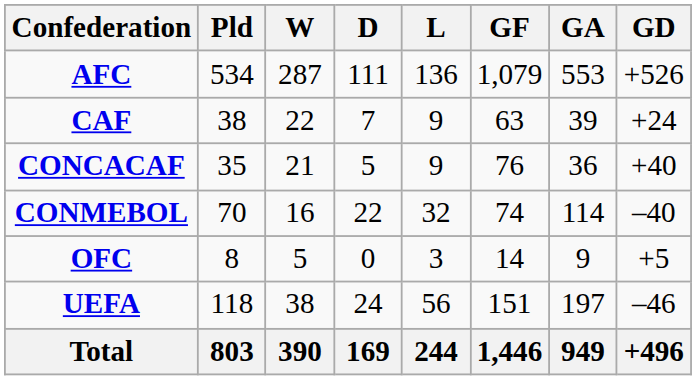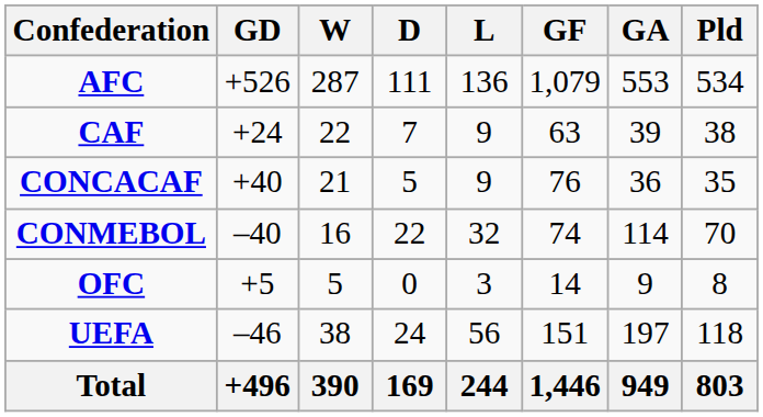 <table class="wikitable sortable" style="text-align: center;">
 <tr>
 <th width=70>Confederation</th>
-<th width=30>Pld</th>
+<th width=30>GD</th>
 <th width=30>W</th>
 <th width=30>D</th>
 <th width=30>L</th>
 <th width=30>GF</th>
 <th width=30>GA</th>
-<th width=30>GD</th>
+<th width=30>Pld</th>
 </tr>
 <tr>
 <td><strong><a href='#'>AFC</a></strong></td>
-<td>534</td>
+<td>+526</td>
 <td>287</td>
 <td>111</td>
 <td>136</td>
 <td>1,079</td>
 <td>553</td>
-<td>+526</td>
+<td>534</td>
 </tr>
 <tr>
 <td><strong><a href='#'>CAF</a></strong></td>
-<td>38</td>
+<td>+24</td>
 <td>22</td>
 <td>7</td>
 <td>9</td>
 <td>63</td>
 <td>39</td>
-<td>+24</td>
+<td>38</td>
 </tr>
 <tr>
 <td><strong><a href='#'>CONCACAF</a></strong></td>
-<td>35</td>
+<td>+40</td>
 <td>21</td>
 <td>5</td>
 <td>9</td>
 <td>76</td>
 <td>36</td>
-<td>+40</td>
+<td>35</td>
 </tr>
 <tr>
 <td><strong><a href='#'>CONMEBOL</a></strong></td>
-<td>70</td>
+<td>–40</td>
 <td>16</td>
 <td>22</td>
 <td>32</td>
 <td>74</td>
 <td>114</td>
-<td>–40</td>
+<td>70</td>
 </tr>
 <tr>
 <td><strong><a href='#'>OFC</a></strong></td>
-<td>8</td>
+<td>+5</td>
 <td>5</td>
 <td>0</td>
 <td>3</td>
 <td>14</td>
 <td>9</td>
-<td>+5</td>
+<td>8</td>
 </tr>
 <tr>
 <td><strong><a href='#'>UEFA</a></strong></td>
-<td>118</td>
+<td>–46</td>
 <td>38</td>
 <td>24</td>
 <td>56</td>
 <td>151</td>
 <td>197</td>
-<td>–46</td>
+<td>118</td>
 </tr>
 <tr>
 <th>Total</th>
-<th>803</th>
+<th>+496</th>
 <th>390</th>
 <th>169</th>
 <th>244</th>
 <th>1,446</th>
 <th>949</th>
-<th>+496</th>
+<th>803</th>
 </tr>
 </table>
